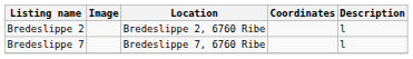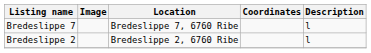 <table class="wikitable sortable">
 <tr>
 <th>Listing name</th>
 <th>Image</th>
 <th>Location</th>
 <th>Coordinates</th>
 <th>Description</th>
 </tr>
 <tr>
+<td>Bredeslippe 7</td>
+<td></td>
+<td>Bredeslippe 7, 6760 Ribe</td>
+<td></td>
+<td>l</td>
+</tr>
+<tr>
 <td>Bredeslippe 2</td>
 <td></td>
 <td>Bredeslippe 2, 6760 Ribe</td>
 <td></td>
 <td>l</td>
 </tr>
 <tr>
-<td>Bredeslippe 7</td>
-<td></td>
-<td>Bredeslippe 7, 6760 Ribe</td>
-<td></td>
-<td>l</td>
-</tr>
-<tr>
 </tr>
 </table>
